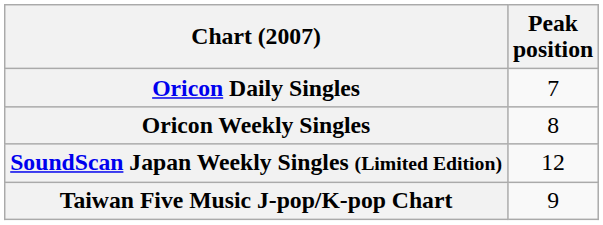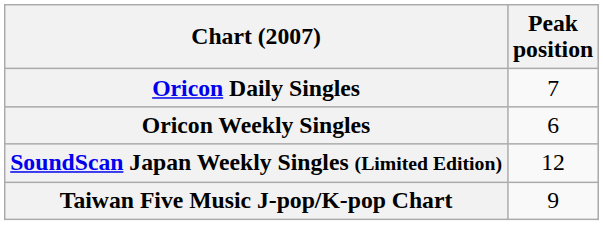 <table class="wikitable sortable plainrowheaders">
 <tr>
 <th scope="col">Chart (2007)</th>
 <th scope="col">Peak<br>position</th>
 </tr>
 <tr>
 <th scope="row"><a href='#'>Oricon</a> Daily Singles</th>
 <td align="center">7</td>
 </tr>
 <tr>
 <th scope="row">Oricon Weekly Singles</th>
-<td align="center">8</td>
+<td align="center">6</td>
 </tr>
 <tr>
 <th scope="row"><a href='#'>SoundScan</a> Japan Weekly Singles <small>(Limited Edition)</small></th>
 <td align="center">12</td>
 </tr>
 <tr>
 <th scope="row" align="left">Taiwan Five Music J-pop/K-pop Chart</th>
 <td align="center">9</td>
 </tr>
 </table>
